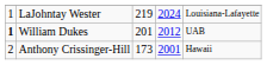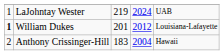 <table class="wikitable">
 <tr>
 </tr>
 <tr>
 <td>1</td>
 <td>LaJohntay Wester</td>
 <td>219</td>
 <td><a href='#'>2024</a></td>
-<td style="font-size:80%;">Louisiana-Lafayette</td>
+<td style="font-size:80%;">UAB</td>
 </tr>
 <tr>
 <td><strong>1</strong></td>
 <td>William Dukes</td>
 <td>201</td>
 <td><a href='#'>2012</a></td>
-<td style="font-size:80%;">UAB</td>
+<td style="font-size:80%;">Louisiana-Lafayette</td>
 </tr>
 <tr>
 <td>2</td>
 <td>Anthony Crissinger-Hill</td>
-<td>173</td>
-<td><a href='#'>2001</a></td>
+<td>183</td>
+<td><a href='#'>2004</a></td>
 <td style="font-size:80%;">Hawaii</td>
 </tr>
 </table>
